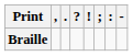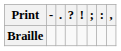 <table class="wikitable" style="line-height: 1.2">
 <tr align=center>
 <th>Print</th>
-<th>,</th>
+<th>-</th>
 <th>.</th>
 <th>?</th>
 <th>!</th>
 <th>;</th>
 <th>:</th>
-<th>-</th>
+<th>,</th>
 </tr>
 <tr align=center>
 <th>Braille</th>
 <td></td>
 <td></td>
 <td></td>
 <td></td>
 <td></td>
 <td></td>
 <td></td>
 </tr>
 </table>
